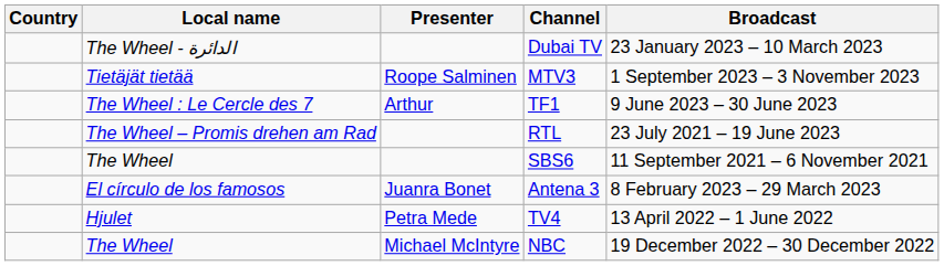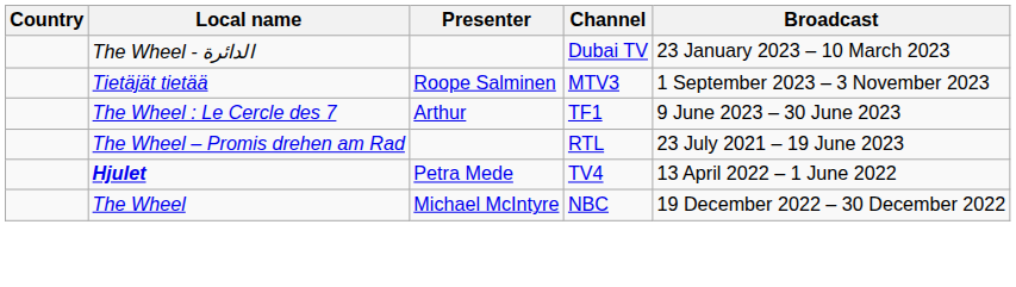 <table class="wikitable">
 <tr>
 <th>Country</th>
 <th>Local name</th>
 <th>Presenter</th>
 <th>Channel</th>
 <th>Broadcast</th>
 </tr>
 <tr>
 <td></td>
 <td><em>The Wheel - الدائرة</em></td>
 <td></td>
 <td><a href='#'>Dubai TV</a></td>
 <td>23 January 2023 – 10 March 2023</td>
 </tr>
 <tr>
 <td></td>
 <td><em><a href='#'>Tietäjät tietää</a></em></td>
 <td><a href='#'>Roope Salminen</a></td>
 <td><a href='#'>MTV3</a></td>
 <td>1 September 2023 – 3 November 2023</td>
 </tr>
 <tr>
 <td></td>
 <td><em><a href='#'>The Wheel : Le Cercle des 7</a></em></td>
 <td><a href='#'>Arthur</a></td>
 <td><a href='#'>TF1</a></td>
 <td>9 June 2023 – 30 June 2023</td>
 </tr>
 <tr>
 <td></td>
 <td><em><a href='#'>The Wheel – Promis drehen am Rad</a></em></td>
 <td></td>
 <td><a href='#'>RTL</a></td>
 <td>23 July 2021 – 19 June 2023</td>
 </tr>
 <tr>
 <td></td>
-<td><em>The Wheel</em></td>
-<td></td>
-<td><a href='#'>SBS6</a></td>
-<td>11 September 2021 – 6 November 2021</td>
-</tr>
-<tr>
-<td></td>
-<td><em><a href='#'>El círculo de los famosos</a></em></td>
-<td><a href='#'>Juanra Bonet</a></td>
-<td><a href='#'>Antena 3</a></td>
-<td>8 February 2023 – 29 March 2023</td>
-</tr>
-<tr>
-<td></td>
-<td><em><a href='#'>Hjulet</a></em></td>
+<td><strong><em><a href='#'>Hjulet</a></em></strong></td>
 <td><a href='#'>Petra Mede</a></td>
 <td><a href='#'>TV4</a></td>
 <td>13 April 2022 – 1 June 2022</td>
 </tr>
 <tr>
 <td></td>
 <td><em><a href='#'>The Wheel</a></em></td>
 <td><a href='#'>Michael McIntyre</a></td>
 <td><a href='#'>NBC</a></td>
 <td>19 December 2022 – 30 December 2022</td>
 </tr>
 </table>
